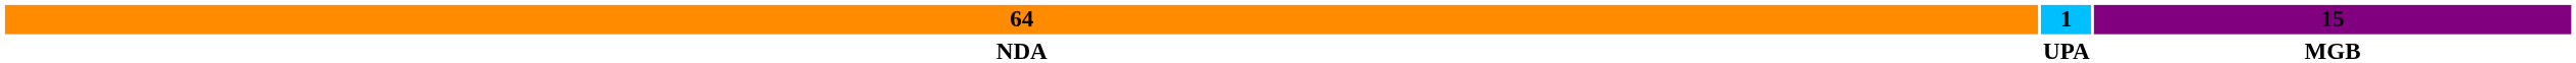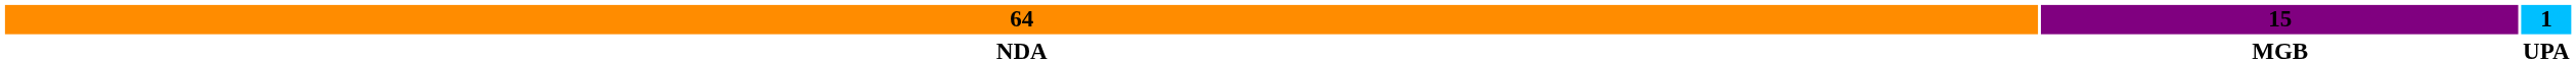 <table style="width:88%; text-align:center;">
 <tr>
 <td style="background:DarkOrange; width:80%;"><strong>64</strong></td>
+<td style="background:Purple; width:18.75%;"><strong>15</strong></td>
 <td style="background:DeepSkyBlue; width:1.25%;"><strong>1</strong></td>
-<td style="background:Purple; width:18.75%;"><strong>15</strong></td>
 </tr>
 <tr>
 <td><span><strong>NDA</strong></span></td>
+<td><span><strong>MGB</strong></span></td>
 <td><span><strong>UPA</strong></span></td>
-<td><span><strong>MGB</strong></span></td>
 </tr>
 </table>
